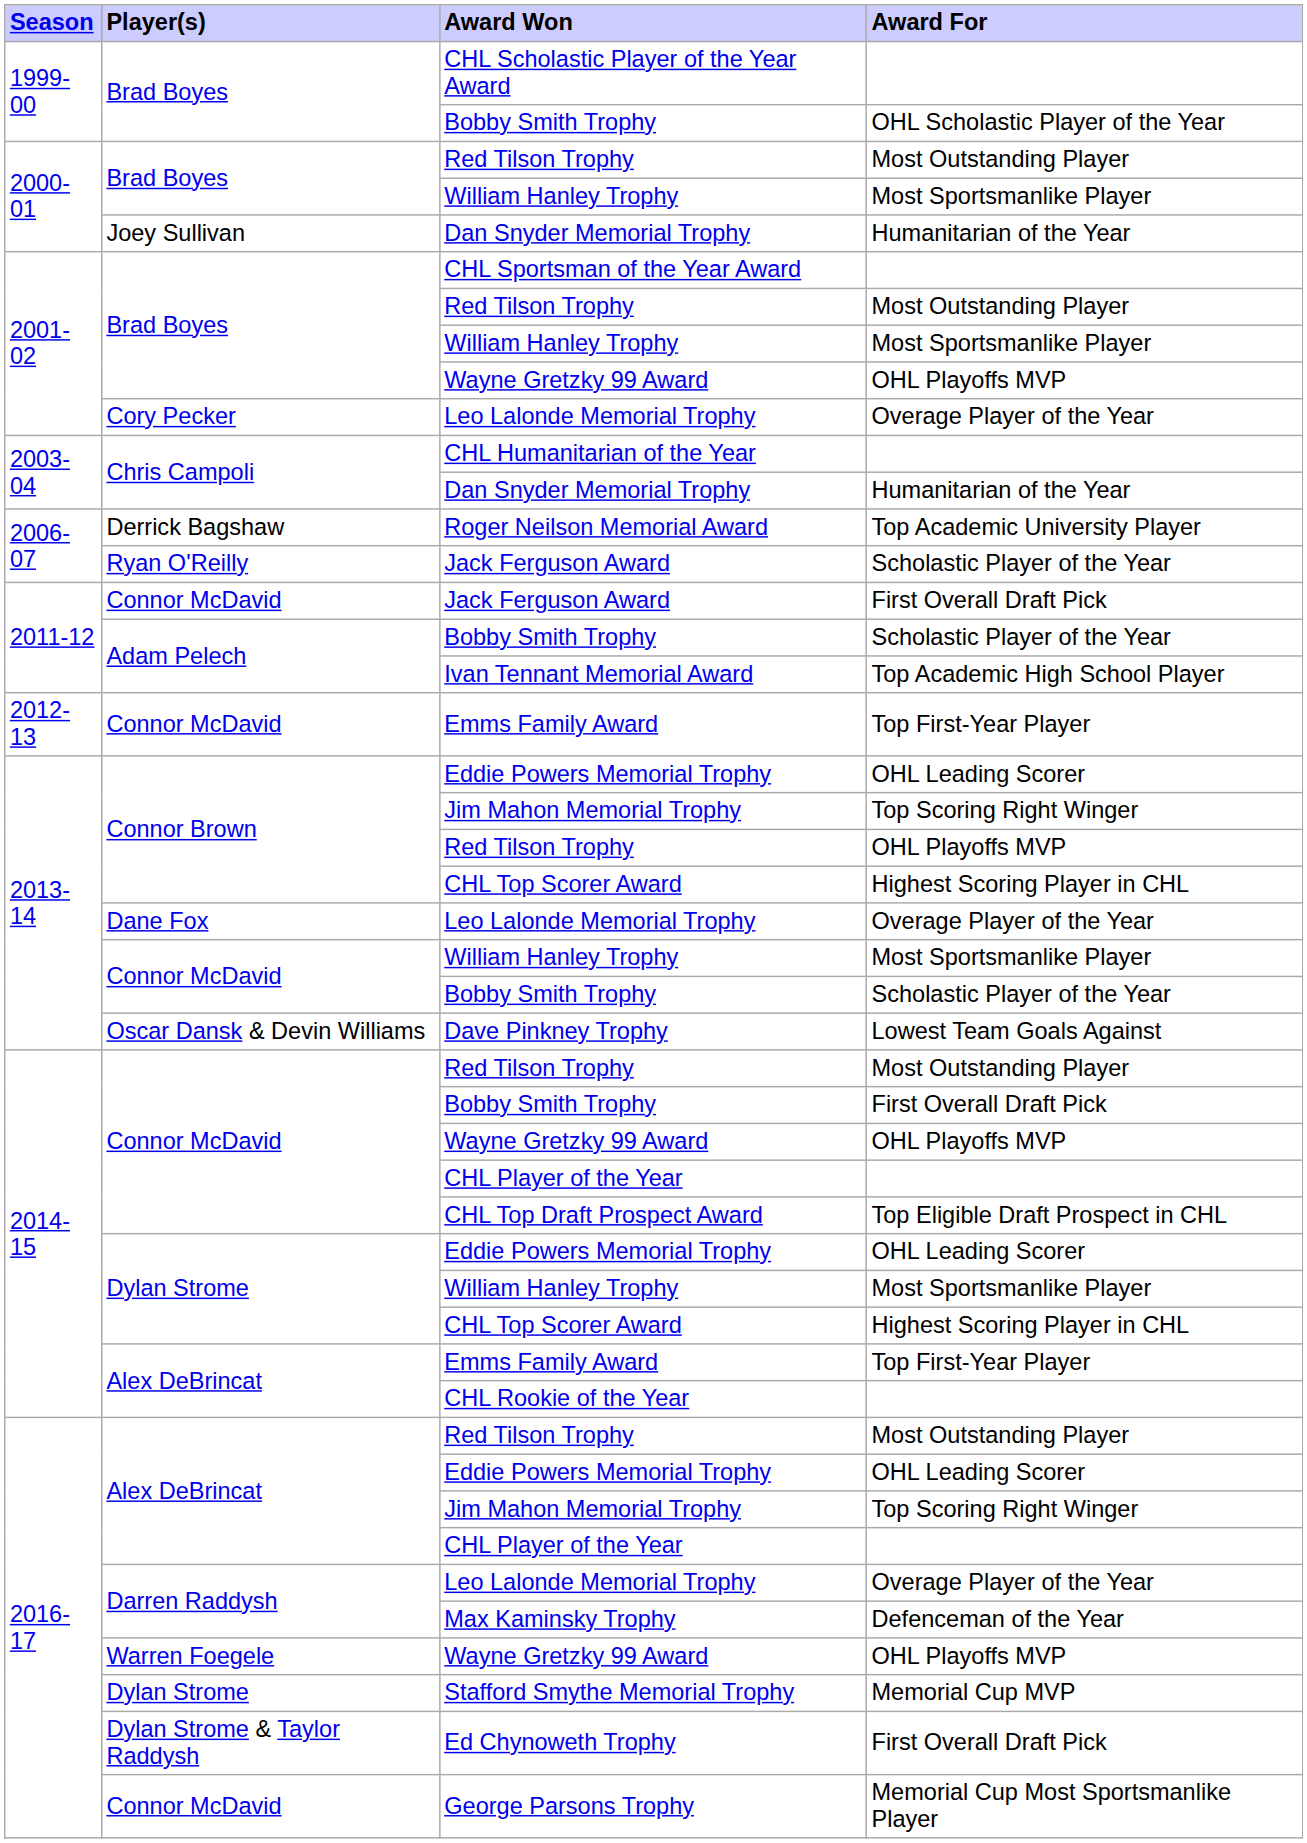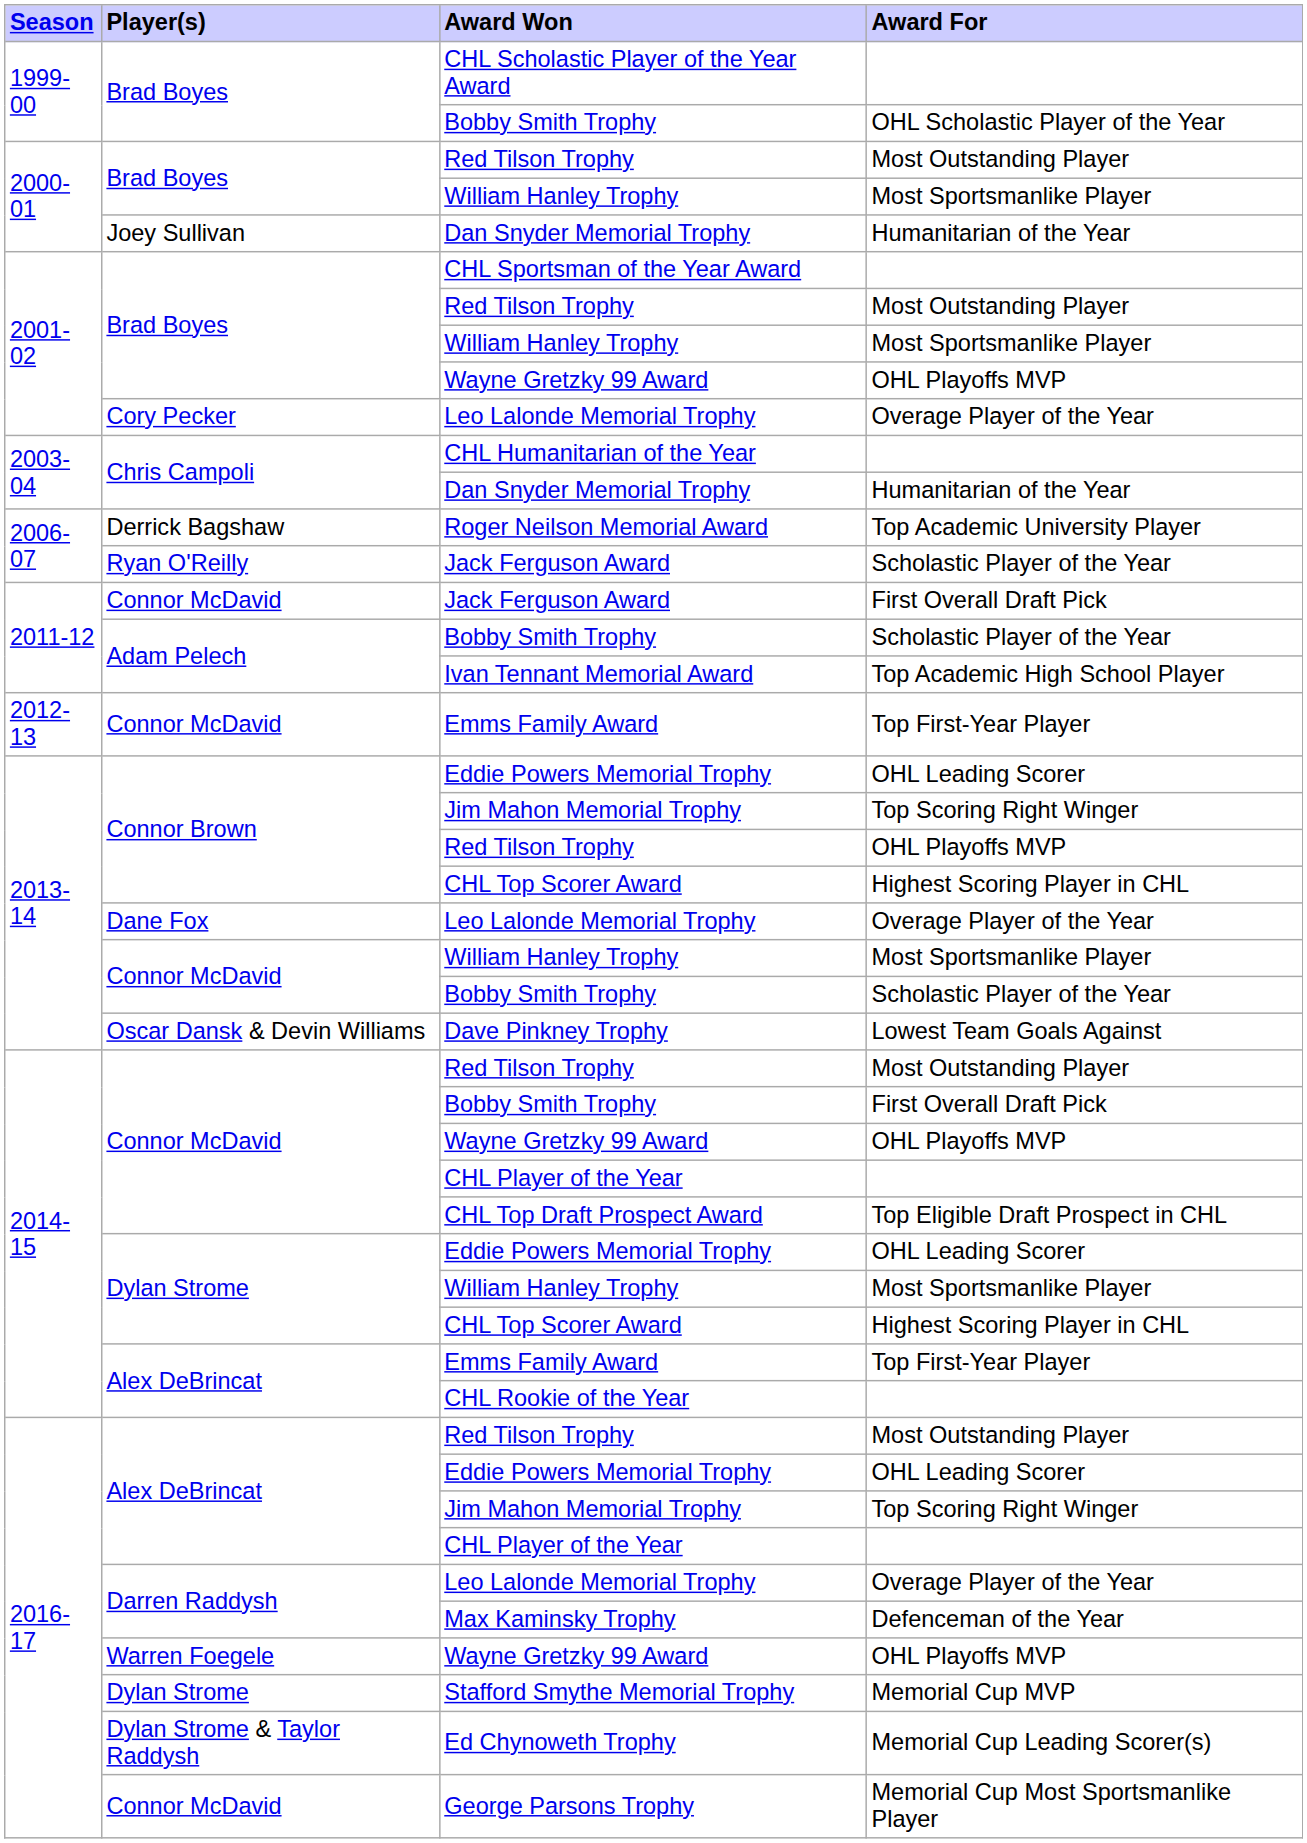 <table border="1" cellpadding="3" cellspacing="1" bgcolor="#ffffff" cellpadding="5" style="border: 1px #aaaaaa solid; border-collapse: collapse;">
 <tr bgcolor="#ccccff" align="left">
 <th><a href='#'>Season</a></th>
 <th>Player(s)</th>
 <th>Award Won</th>
 <th>Award For</th>
 </tr>
 <tr align="left">
 <td rowspan="2"><a href='#'>1999-00</a></td>
 <td rowspan="2"><a href='#'>Brad Boyes</a></td>
 <td><a href='#'>CHL Scholastic Player of the Year Award</a></td>
 <td></td>
 </tr>
 <tr align="left">
 <td><a href='#'>Bobby Smith Trophy</a></td>
 <td>OHL Scholastic Player of the Year</td>
 </tr>
 <tr align="left">
 <td rowspan="3"><a href='#'>2000-01</a></td>
 <td rowspan="2"><a href='#'>Brad Boyes</a></td>
 <td><a href='#'>Red Tilson Trophy</a></td>
 <td>Most Outstanding Player</td>
 </tr>
 <tr align="left">
 <td><a href='#'>William Hanley Trophy</a></td>
 <td>Most Sportsmanlike Player</td>
 </tr>
 <tr align="left">
 <td>Joey Sullivan</td>
 <td><a href='#'>Dan Snyder Memorial Trophy</a></td>
 <td>Humanitarian of the Year</td>
 </tr>
 <tr align="left">
 <td rowspan="5"><a href='#'>2001-02</a></td>
 <td rowspan="4"><a href='#'>Brad Boyes</a></td>
 <td><a href='#'>CHL Sportsman of the Year Award</a></td>
 <td></td>
 </tr>
 <tr align="left">
 <td><a href='#'>Red Tilson Trophy</a></td>
 <td>Most Outstanding Player</td>
 </tr>
 <tr align="left">
 <td><a href='#'>William Hanley Trophy</a></td>
 <td>Most Sportsmanlike Player</td>
 </tr>
 <tr align="left">
 <td><a href='#'>Wayne Gretzky 99 Award</a></td>
 <td>OHL Playoffs MVP</td>
 </tr>
 <tr align="left">
 <td><a href='#'>Cory Pecker</a></td>
 <td><a href='#'>Leo Lalonde Memorial Trophy</a></td>
 <td>Overage Player of the Year</td>
 </tr>
 <tr align="left">
 <td rowspan="2"><a href='#'>2003-04</a></td>
 <td rowspan="2"><a href='#'>Chris Campoli</a></td>
 <td><a href='#'>CHL Humanitarian of the Year</a></td>
 <td></td>
 </tr>
 <tr align="left">
 <td><a href='#'>Dan Snyder Memorial Trophy</a></td>
 <td>Humanitarian of the Year</td>
 </tr>
 <tr align="left">
 <td rowspan="2"><a href='#'>2006-07</a></td>
 <td>Derrick Bagshaw</td>
 <td><a href='#'>Roger Neilson Memorial Award</a></td>
 <td>Top Academic University Player</td>
 </tr>
 <tr align="left">
 <td><a href='#'>Ryan O'Reilly</a></td>
 <td><a href='#'>Jack Ferguson Award</a></td>
 <td>Scholastic Player of the Year</td>
 </tr>
 <tr align="left">
 <td rowspan="3"><a href='#'>2011-12</a></td>
 <td><a href='#'>Connor McDavid</a></td>
 <td><a href='#'>Jack Ferguson Award</a></td>
 <td>First Overall Draft Pick</td>
 </tr>
 <tr>
 <td rowspan="2"><a href='#'>Adam Pelech</a></td>
 <td><a href='#'>Bobby Smith Trophy</a></td>
 <td>Scholastic Player of the Year</td>
 </tr>
 <tr>
 <td><a href='#'>Ivan Tennant Memorial Award</a></td>
 <td>Top Academic High School Player</td>
 </tr>
 <tr>
 <td><a href='#'>2012-13</a></td>
 <td><a href='#'>Connor McDavid</a></td>
 <td><a href='#'>Emms Family Award</a></td>
 <td>Top First-Year Player</td>
 </tr>
 <tr align="left">
 <td rowspan="8"><a href='#'>2013-14</a></td>
 <td rowspan="4"><a href='#'>Connor Brown</a></td>
 <td><a href='#'>Eddie Powers Memorial Trophy</a></td>
 <td>OHL Leading Scorer</td>
 </tr>
 <tr align="left">
 <td><a href='#'>Jim Mahon Memorial Trophy</a></td>
 <td>Top Scoring Right Winger</td>
 </tr>
 <tr align="left">
 <td><a href='#'>Red Tilson Trophy</a></td>
 <td>OHL Playoffs MVP</td>
 </tr>
 <tr>
 <td><a href='#'>CHL Top Scorer Award</a></td>
 <td>Highest Scoring Player in CHL</td>
 </tr>
 <tr align="left">
 <td><a href='#'>Dane Fox</a></td>
 <td><a href='#'>Leo Lalonde Memorial Trophy</a></td>
 <td>Overage Player of the Year</td>
 </tr>
 <tr align="left">
 <td rowspan="2"><a href='#'>Connor McDavid</a></td>
 <td><a href='#'>William Hanley Trophy</a></td>
 <td>Most Sportsmanlike Player</td>
 </tr>
 <tr align="left">
 <td><a href='#'>Bobby Smith Trophy</a></td>
 <td>Scholastic Player of the Year</td>
 </tr>
 <tr align="left">
 <td><a href='#'>Oscar Dansk</a> & Devin Williams</td>
 <td><a href='#'>Dave Pinkney Trophy</a></td>
 <td>Lowest Team Goals Against</td>
 </tr>
 <tr>
 <td rowspan="10"><a href='#'>2014-15</a></td>
 <td rowspan="5"><a href='#'>Connor McDavid</a></td>
 <td><a href='#'>Red Tilson Trophy</a></td>
 <td>Most Outstanding Player</td>
 </tr>
 <tr>
 <td><a href='#'>Bobby Smith Trophy</a></td>
 <td>First Overall Draft Pick</td>
 </tr>
 <tr>
 <td><a href='#'>Wayne Gretzky 99 Award</a></td>
 <td>OHL Playoffs MVP</td>
 </tr>
 <tr>
 <td><a href='#'>CHL Player of the Year</a></td>
 <td></td>
 </tr>
 <tr>
 <td><a href='#'>CHL Top Draft Prospect Award</a></td>
 <td>Top Eligible Draft Prospect in CHL</td>
 </tr>
 <tr>
 <td rowspan="3"><a href='#'>Dylan Strome</a></td>
 <td><a href='#'>Eddie Powers Memorial Trophy</a></td>
 <td>OHL Leading Scorer</td>
 </tr>
 <tr>
 <td><a href='#'>William Hanley Trophy</a></td>
 <td>Most Sportsmanlike Player</td>
 </tr>
 <tr>
 <td><a href='#'>CHL Top Scorer Award</a></td>
 <td>Highest Scoring Player in CHL</td>
 </tr>
 <tr>
 <td rowspan="2"><a href='#'>Alex DeBrincat</a></td>
 <td><a href='#'>Emms Family Award</a></td>
 <td>Top First-Year Player</td>
 </tr>
 <tr>
 <td><a href='#'>CHL Rookie of the Year</a></td>
 <td></td>
 </tr>
 <tr>
 <td rowspan="10"><a href='#'>2016-17</a></td>
 <td rowspan="4"><a href='#'>Alex DeBrincat</a></td>
 <td><a href='#'>Red Tilson Trophy</a></td>
 <td>Most Outstanding Player</td>
 </tr>
 <tr>
 <td><a href='#'>Eddie Powers Memorial Trophy</a></td>
 <td>OHL Leading Scorer</td>
 </tr>
 <tr>
 <td><a href='#'>Jim Mahon Memorial Trophy</a></td>
 <td>Top Scoring Right Winger</td>
 </tr>
 <tr>
 <td><a href='#'>CHL Player of the Year</a></td>
 <td></td>
 </tr>
 <tr>
 <td rowspan="2"><a href='#'>Darren Raddysh</a></td>
 <td><a href='#'>Leo Lalonde Memorial Trophy</a></td>
 <td>Overage Player of the Year</td>
 </tr>
 <tr>
 <td><a href='#'>Max Kaminsky Trophy</a></td>
 <td>Defenceman of the Year</td>
 </tr>
 <tr>
 <td><a href='#'>Warren Foegele</a></td>
 <td><a href='#'>Wayne Gretzky 99 Award</a></td>
 <td>OHL Playoffs MVP</td>
 </tr>
 <tr>
 <td><a href='#'>Dylan Strome</a></td>
 <td><a href='#'>Stafford Smythe Memorial Trophy</a></td>
 <td>Memorial Cup MVP</td>
 </tr>
 <tr>
 <td><a href='#'>Dylan Strome</a> & <a href='#'>Taylor Raddysh</a></td>
 <td><a href='#'>Ed Chynoweth Trophy</a></td>
-<td>First Overall Draft Pick</td>
+<td>Memorial Cup Leading Scorer(s)</td>
 </tr>
 <tr>
 <td><a href='#'>Connor McDavid</a></td>
 <td><a href='#'>George Parsons Trophy</a></td>
 <td>Memorial Cup Most Sportsmanlike Player</td>
 </tr>
 </table>
